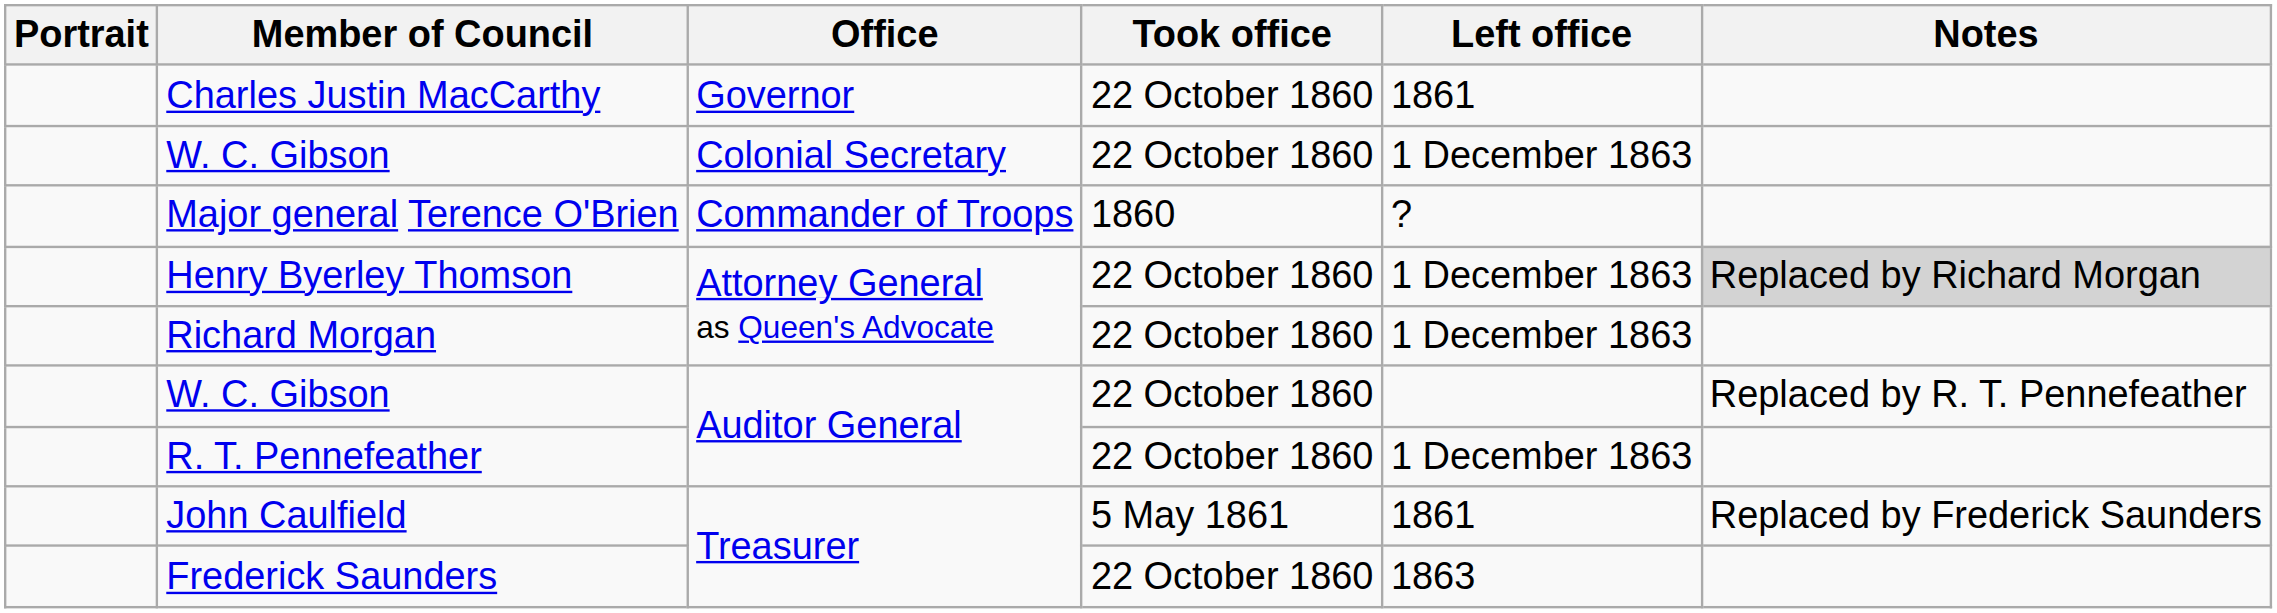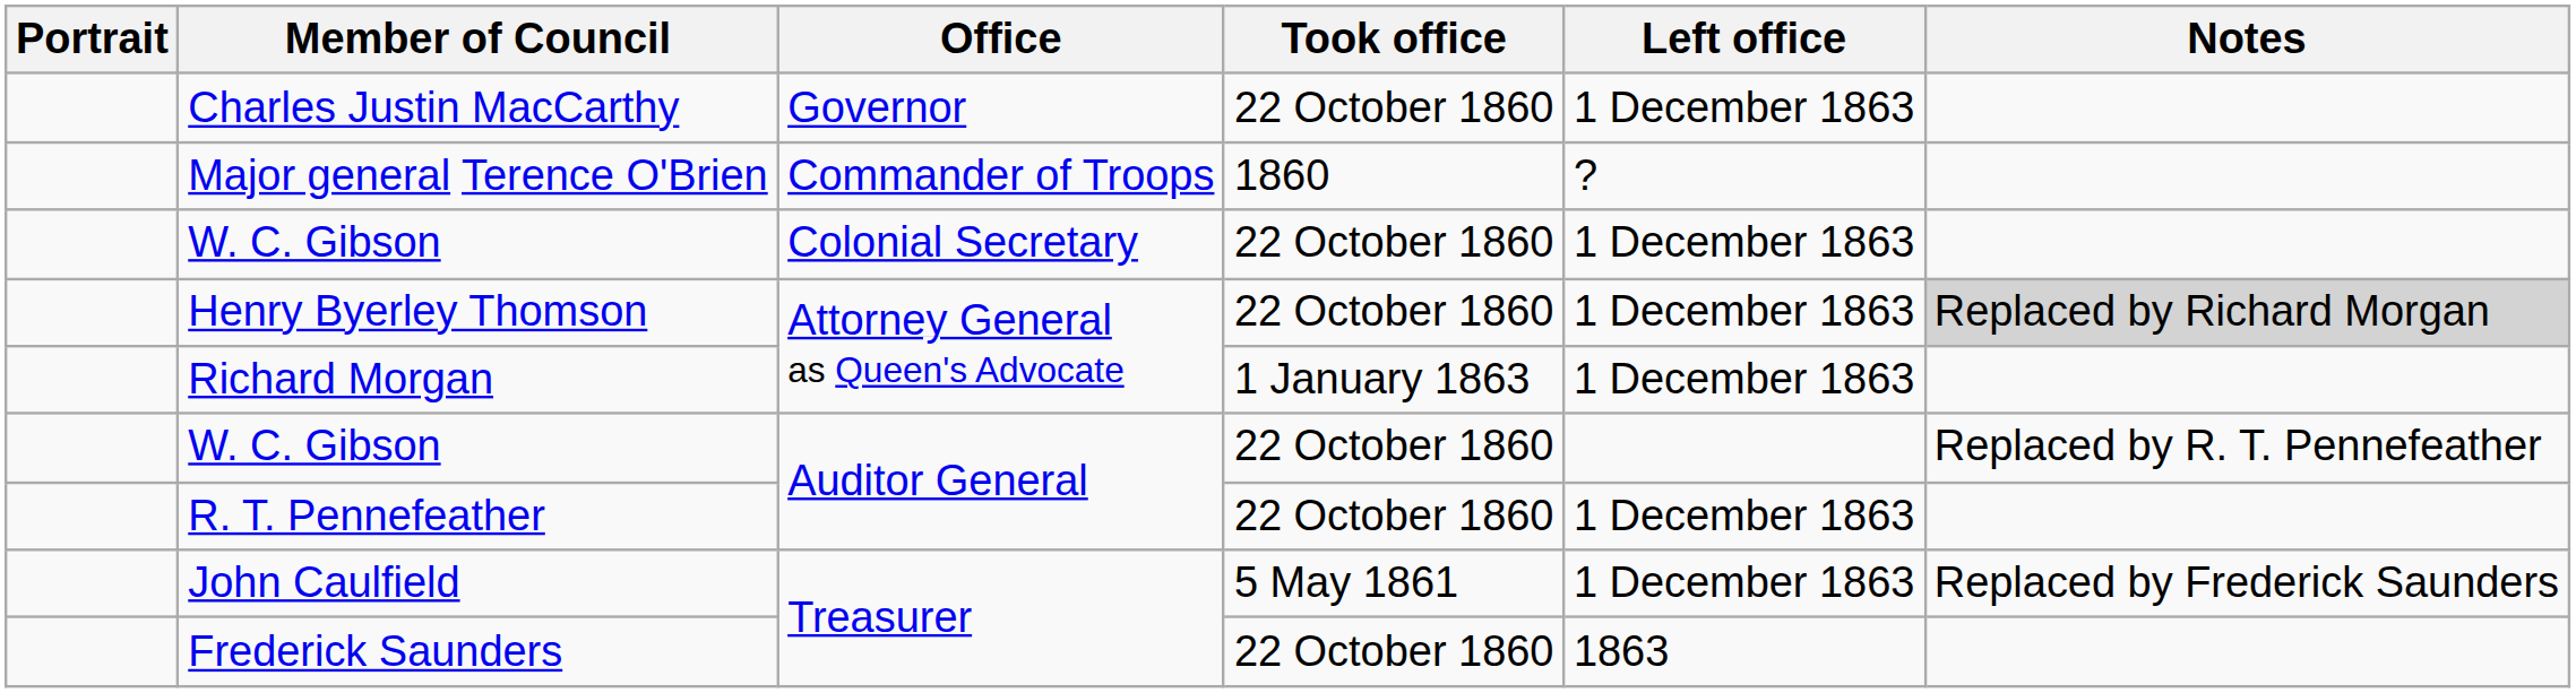 <table class="wikitable sortable" text-align:center">
 <tr>
 <th>Portrait</th>
 <th>Member of Council</th>
 <th>Office</th>
 <th>Took office</th>
 <th>Left office</th>
 <th>Notes</th>
 </tr>
 <tr>
 <td></td>
 <td><a href='#'>Charles Justin MacCarthy</a></td>
 <td><a href='#'>Governor</a></td>
 <td>22 October 1860</td>
-<td>1861</td>
-<td></td>
-</tr>
-<tr>
-<td></td>
-<td><a href='#'>W. C. Gibson</a></td>
-<td><a href='#'>Colonial Secretary</a></td>
-<td>22 October 1860</td>
 <td>1 December 1863</td>
 <td></td>
 </tr>
 <tr>
 <td></td>
 <td><a href='#'>Major general</a> <a href='#'>Terence O'Brien</a></td>
 <td><a href='#'>Commander of Troops</a></td>
 <td>1860</td>
 <td>?</td>
 <td></td>
 </tr>
 <tr>
 <td></td>
+<td><a href='#'>W. C. Gibson</a></td>
+<td><a href='#'>Colonial Secretary</a></td>
+<td>22 October 1860</td>
+<td>1 December 1863</td>
+<td></td>
+</tr>
+<tr>
+<td></td>
 <td><a href='#'>Henry Byerley Thomson</a></td>
 <td rowspan=2><a href='#'>Attorney General</a><br><small>as <a href='#'>Queen's Advocate</a></small></td>
 <td>22 October 1860</td>
 <td>1 December 1863</td>
 <td style="background: lightgrey;">Replaced by Richard Morgan</td>
 </tr>
 <tr>
 <td></td>
 <td><a href='#'>Richard Morgan</a></td>
-<td>22 October 1860</td>
+<td>1 January 1863</td>
 <td>1 December 1863</td>
 <td></td>
 </tr>
 <tr>
 <td></td>
 <td><a href='#'>W. C. Gibson</a></td>
 <td rowspan=2><a href='#'>Auditor General</a></td>
 <td>22 October 1860</td>
 <td align=center24 June 1861></td>
 <td>Replaced by R. T. Pennefeather</td>
 </tr>
 <tr>
 <td></td>
 <td><a href='#'>R. T. Pennefeather</a></td>
 <td>22 October 1860</td>
 <td>1 December 1863</td>
 <td></td>
 </tr>
 <tr>
 <td></td>
 <td><a href='#'>John Caulfield</a></td>
 <td rowspan=2><a href='#'>Treasurer</a></td>
 <td>5 May 1861</td>
-<td>1861</td>
+<td>1 December 1863</td>
 <td>Replaced by Frederick Saunders</td>
 </tr>
 <tr>
 <td></td>
 <td><a href='#'>Frederick Saunders</a></td>
 <td>22 October 1860</td>
 <td>1863</td>
 <td></td>
 </tr>
 </table>
